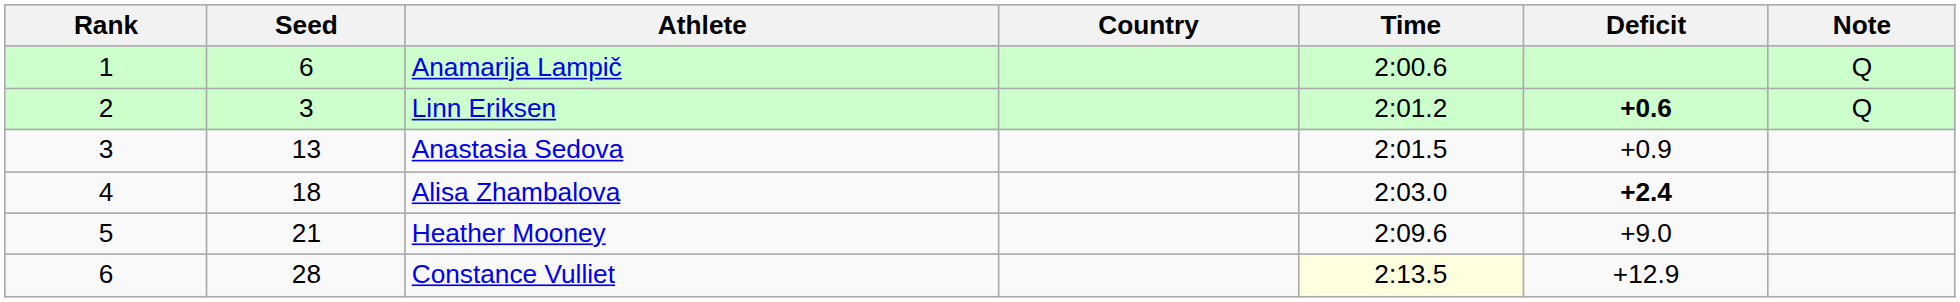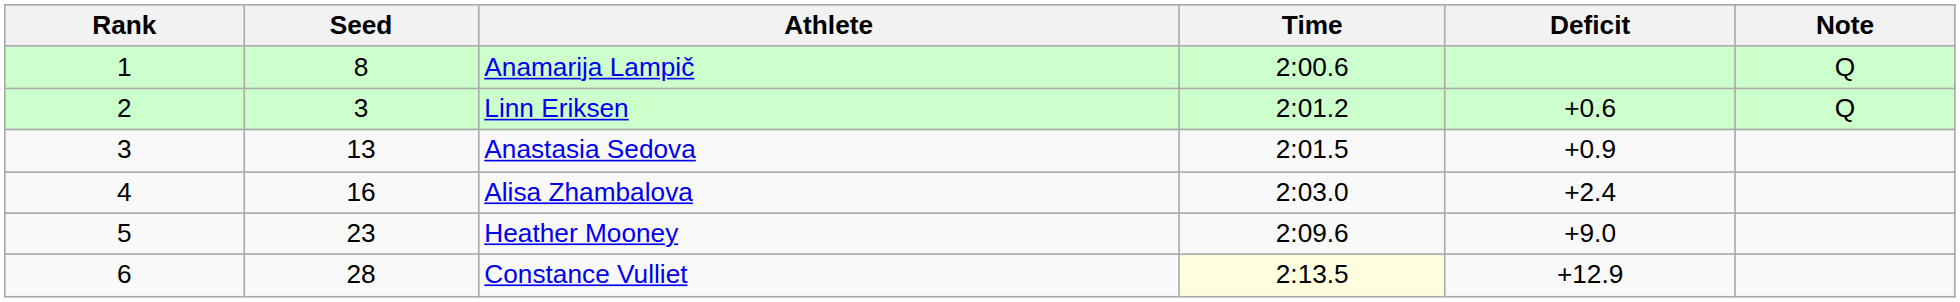 <table class="wikitable sortable" style="text-align:center" width=60%>
 <tr>
 <th>Rank</th>
 <th>Seed</th>
 <th>Athlete</th>
-<th>Country</th>
 <th>Time</th>
 <th data-sort-type=number>Deficit</th>
 <th>Note</th>
 </tr>
 <tr bgcolor=ccffcc>
 <td>1</td>
-<td>6</td>
+<td>8</td>
 <td align=left><a href='#'>Anamarija Lampič</a></td>
-<td align=left></td>
 <td>2:00.6</td>
 <td></td>
 <td>Q</td>
 </tr>
 <tr bgcolor=ccffcc>
 <td>2</td>
 <td>3</td>
 <td align=left><a href='#'>Linn Eriksen</a></td>
-<td align=left></td>
 <td>2:01.2</td>
-<td><strong>+0.6</strong></td>
+<td>+0.6</td>
 <td>Q</td>
 </tr>
 <tr>
 <td>3</td>
 <td>13</td>
 <td align=left><a href='#'>Anastasia Sedova</a></td>
-<td align=left></td>
 <td>2:01.5</td>
 <td>+0.9</td>
 <td></td>
 </tr>
 <tr>
 <td>4</td>
-<td>18</td>
+<td>16</td>
 <td align=left><a href='#'>Alisa Zhambalova</a></td>
-<td align=left></td>
 <td>2:03.0</td>
-<td><strong>+2.4</strong></td>
+<td>+2.4</td>
 <td></td>
 </tr>
 <tr>
 <td>5</td>
-<td>21</td>
+<td>23</td>
 <td align=left><a href='#'>Heather Mooney</a></td>
-<td align=left></td>
 <td>2:09.6</td>
 <td>+9.0</td>
 <td></td>
 </tr>
 <tr>
 <td>6</td>
 <td>28</td>
 <td align=left><a href='#'>Constance Vulliet</a></td>
-<td align=left></td>
 <td style="background: lightyellow;">2:13.5</td>
 <td>+12.9</td>
 <td></td>
 </tr>
 </table>
